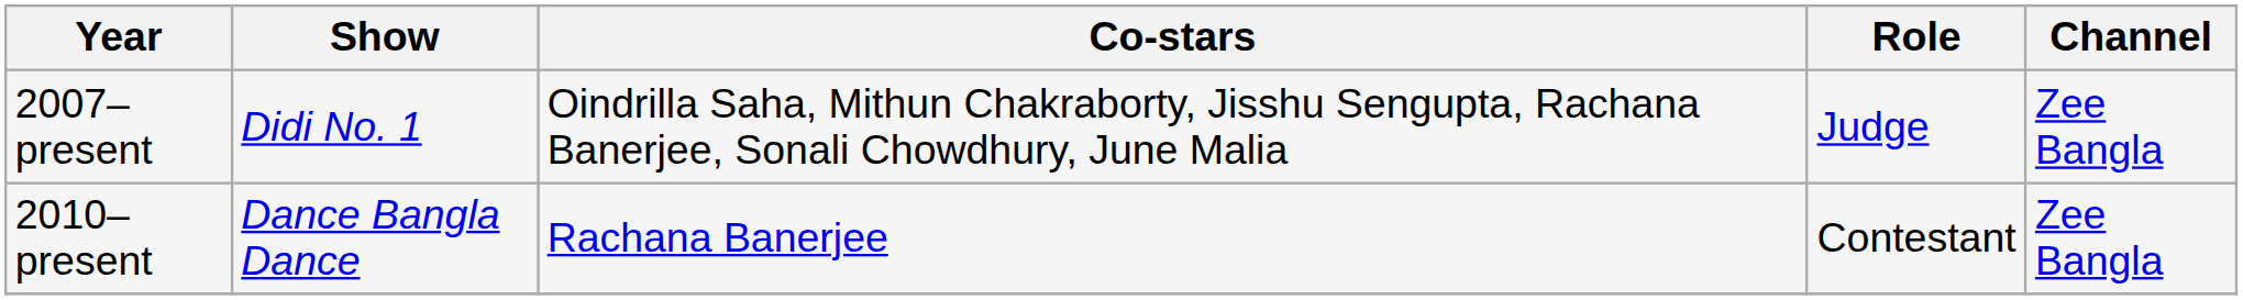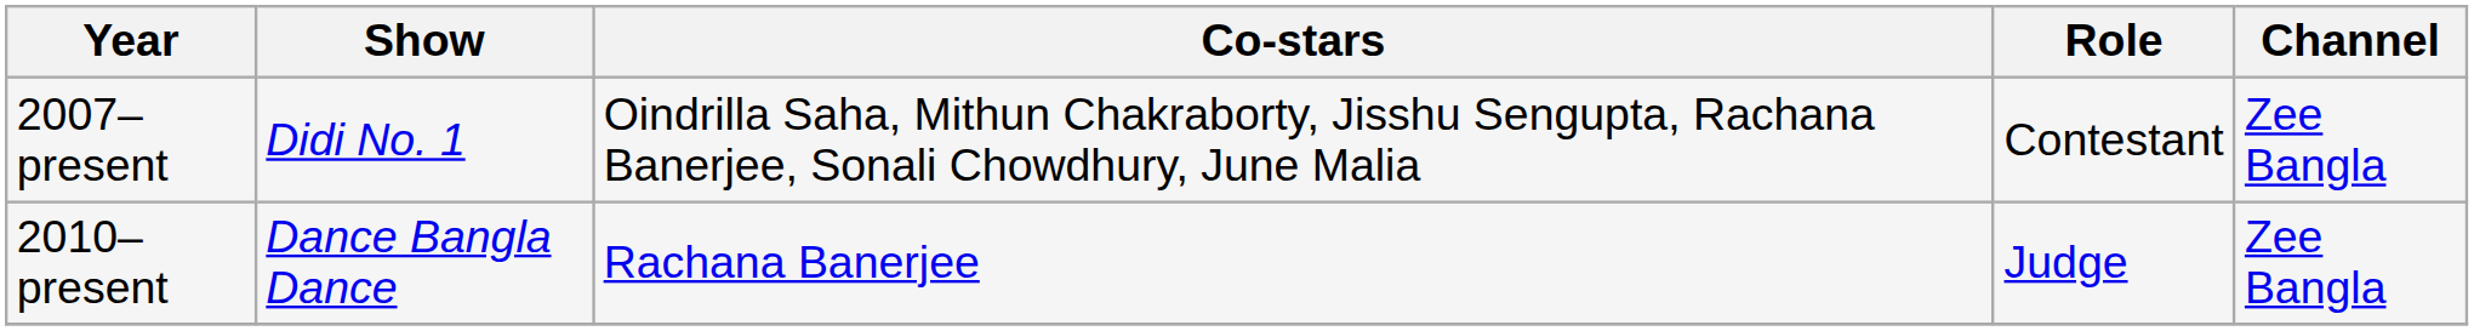 <table class="wikitable sortable" style="background:#f5f5f5;">
 <tr>
 <th>Year</th>
 <th>Show</th>
 <th>Co-stars</th>
 <th>Role</th>
 <th>Channel</th>
 </tr>
 <tr>
 <td>2007–present</td>
 <td><em><a href='#'>Didi No. 1</a></em></td>
 <td>Oindrilla Saha, Mithun Chakraborty, Jisshu Sengupta, Rachana Banerjee, Sonali Chowdhury, June Malia</td>
-<td><a href='#'>Judge</a></td>
+<td>Contestant</td>
 <td><a href='#'>Zee Bangla</a></td>
 </tr>
 <tr>
 <td>2010–present</td>
 <td><em><a href='#'>Dance Bangla Dance</a></em></td>
 <td><a href='#'>Rachana Banerjee</a></td>
-<td>Contestant</td>
+<td><a href='#'>Judge</a></td>
 <td><a href='#'>Zee Bangla</a></td>
 </tr>
 <tr>
 </tr>
 </table>
